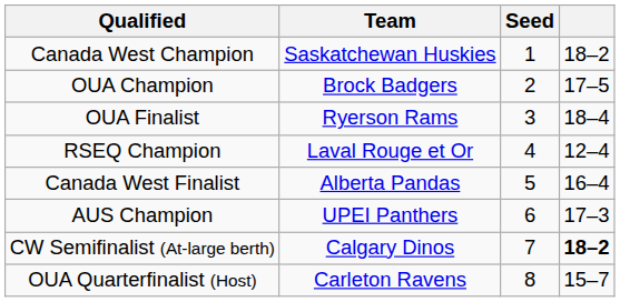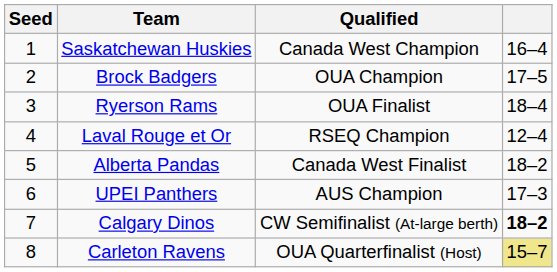 <table class="wikitable sortable" style="text-align: center;">
 <tr bgcolor="#efefef" align=center>
+<th align=left>Seed</th>
+<th align=left>Team</th>
 <th align=left>Qualified</th>
-<th align=left>Team</th>
-<th align=left>Seed</th>
 <th align=left></th>
 </tr>
 <tr align=center>
+<td>1</td>
+<td><a href='#'>Saskatchewan Huskies</a></td>
 <td>Canada West Champion</td>
-<td><a href='#'>Saskatchewan Huskies</a></td>
-<td>1</td>
+<td>16–4</td>
+</tr>
+<tr align=center>
+<td>2</td>
+<td><a href='#'>Brock Badgers</a></td>
+<td>OUA Champion</td>
+<td>17–5</td>
+</tr>
+<tr align=center>
+<td>3</td>
+<td><a href='#'>Ryerson Rams</a></td>
+<td>OUA Finalist</td>
+<td>18–4</td>
+</tr>
+<tr align=center>
+<td>4</td>
+<td><a href='#'>Laval Rouge et Or</a></td>
+<td>RSEQ Champion</td>
+<td>12–4</td>
+</tr>
+<tr align=center>
+<td>5</td>
+<td><a href='#'>Alberta Pandas</a></td>
+<td>Canada West Finalist</td>
 <td>18–2</td>
 </tr>
 <tr align=center>
-<td>OUA Champion</td>
-<td><a href='#'>Brock Badgers</a></td>
-<td>2</td>
-<td>17–5</td>
-</tr>
-<tr align=center>
-<td>OUA Finalist</td>
-<td><a href='#'>Ryerson Rams</a></td>
-<td>3</td>
-<td>18–4</td>
-</tr>
-<tr align=center>
-<td>RSEQ Champion</td>
-<td><a href='#'>Laval Rouge et Or</a></td>
-<td>4</td>
-<td>12–4</td>
-</tr>
-<tr align=center>
-<td>Canada West Finalist</td>
-<td><a href='#'>Alberta Pandas</a></td>
-<td>5</td>
-<td>16–4</td>
-</tr>
-<tr align=center>
+<td>6</td>
+<td><a href='#'>UPEI Panthers</a></td>
 <td>AUS Champion</td>
-<td><a href='#'>UPEI Panthers</a></td>
-<td>6</td>
 <td>17–3</td>
 </tr>
 <tr align=center>
+<td>7</td>
+<td><a href='#'>Calgary Dinos</a></td>
 <td>CW Semifinalist <small>(At-large berth)</small></td>
-<td><a href='#'>Calgary Dinos</a></td>
-<td>7</td>
 <td><strong>18–2</strong></td>
 </tr>
 <tr align=center>
+<td>8</td>
+<td><a href='#'>Carleton Ravens</a></td>
 <td>OUA Quarterfinalist <small>(Host)</small></td>
-<td><a href='#'>Carleton Ravens</a></td>
-<td>8</td>
-<td>15–7</td>
+<td style="background: khaki;">15–7</td>
 </tr>
 </table>
